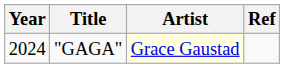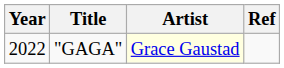 <table class="wikitable">
 <tr>
 <th>Year</th>
 <th>Title</th>
 <th>Artist</th>
 <th>Ref</th>
 </tr>
 <tr>
-<td>2024</td>
+<td>2022</td>
 <td>"GAGA"</td>
 <td style="background: lightyellow;"><a href='#'>Grace Gaustad</a></td>
 <td style="text-align: center;"></td>
 </tr>
 </table>
